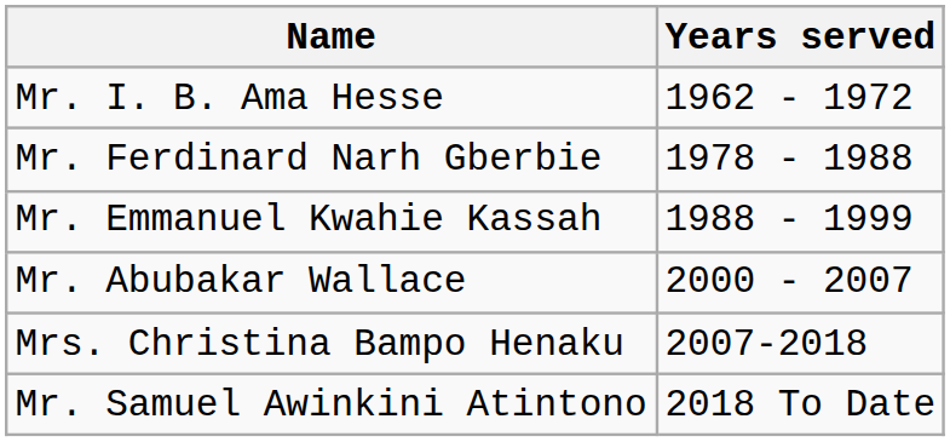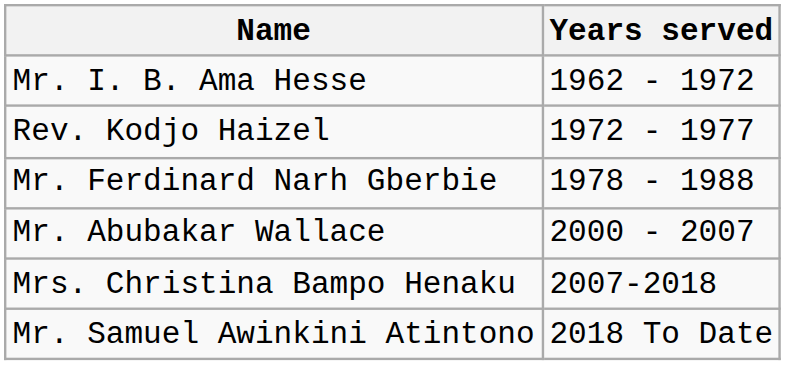 <table class="wikitable">
 <tr>
 <th>Name</th>
 <th>Years served</th>
 </tr>
 <tr>
 <td>Mr. I. B. Ama Hesse</td>
 <td>1962 - 1972</td>
 </tr>
 <tr>
+<td>Rev. Kodjo Haizel</td>
+<td>1972 - 1977</td>
+</tr>
+<tr>
 <td>Mr. Ferdinard Narh Gberbie</td>
 <td>1978 - 1988</td>
-</tr>
-<tr>
-<td>Mr. Emmanuel Kwahie Kassah</td>
-<td>1988 - 1999</td>
 </tr>
 <tr>
 <td>Mr. Abubakar Wallace</td>
 <td>2000 - 2007</td>
 </tr>
 <tr>
 <td>Mrs. Christina Bampo Henaku</td>
 <td>2007-2018</td>
 </tr>
 <tr>
 <td>Mr. Samuel Awinkini Atintono</td>
 <td>2018 To Date</td>
 </tr>
 </table>
